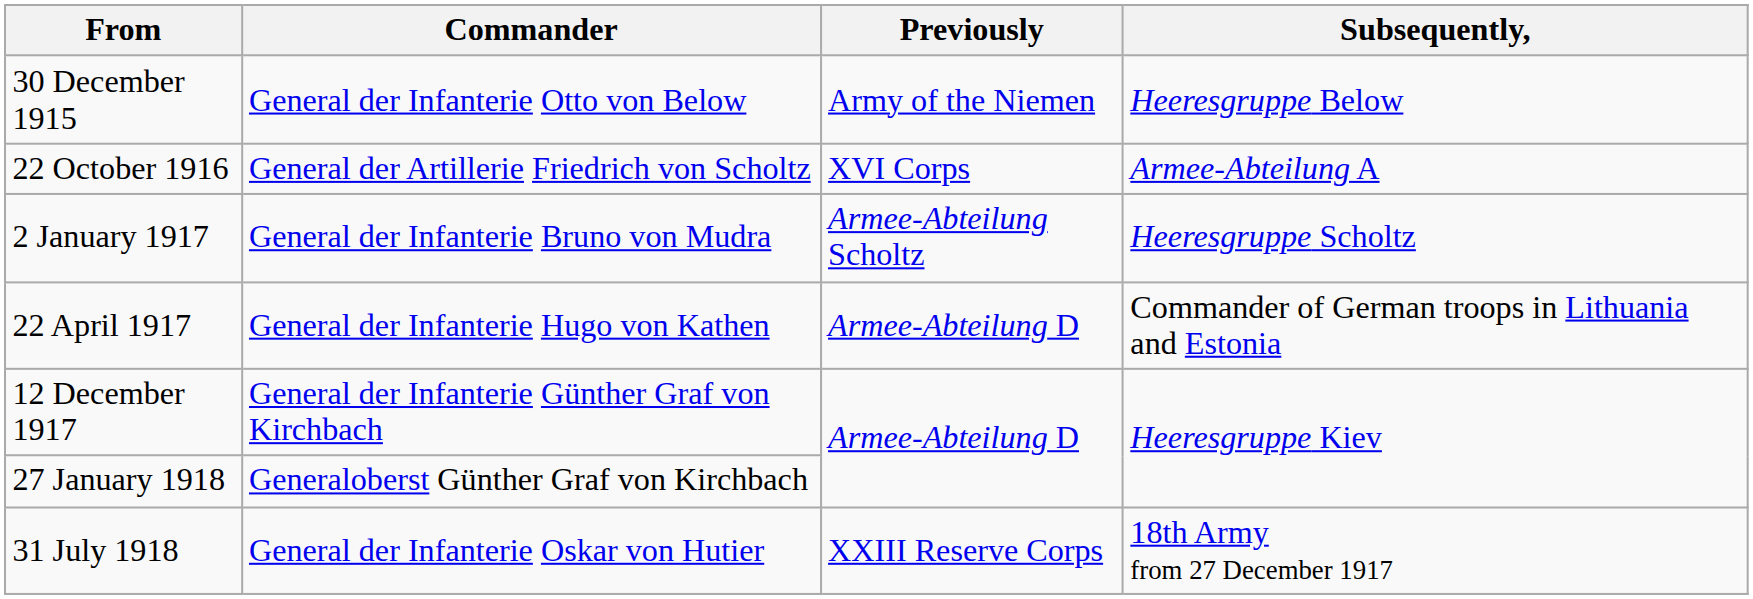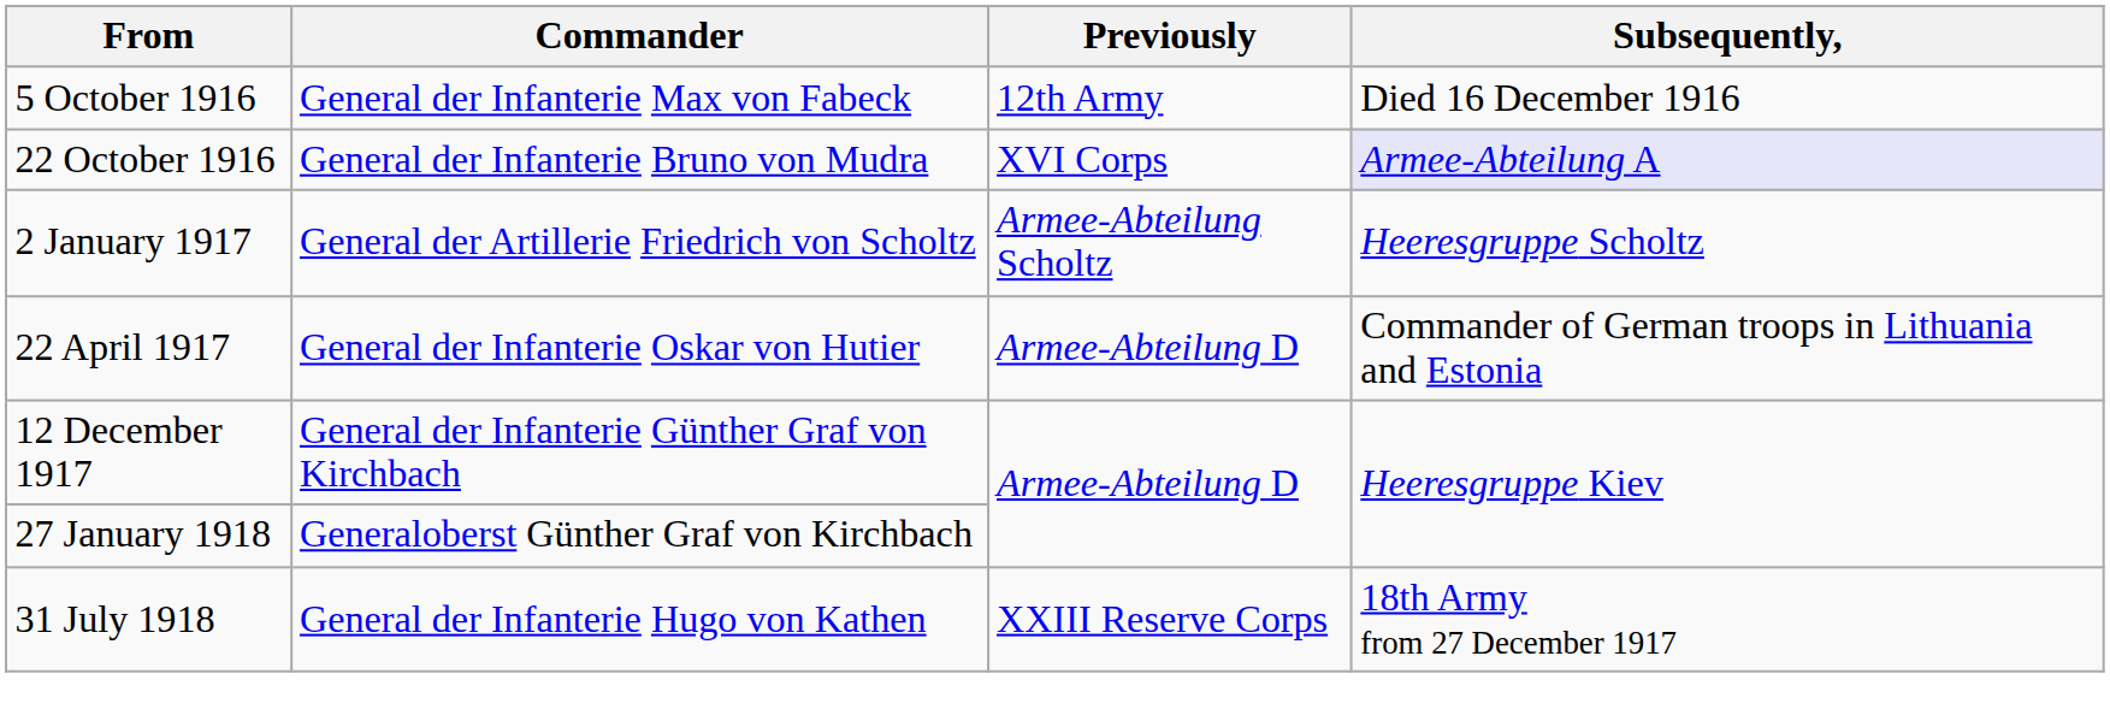 <table class="wikitable">
 <tr>
 <th>From</th>
 <th>Commander</th>
 <th>Previously</th>
 <th>Subsequently,</th>
 </tr>
 <tr>
-<td>30 December 1915</td>
-<td><a href='#'>General der Infanterie</a> <a href='#'>Otto von Below</a></td>
-<td><a href='#'>Army of the Niemen</a></td>
-<td><a href='#'><em>Heeresgruppe</em> Below</a></td>
+<td>5 October 1916</td>
+<td><a href='#'>General der Infanterie</a> <a href='#'>Max von Fabeck</a></td>
+<td><a href='#'>12th Army</a></td>
+<td>Died 16 December 1916</td>
 </tr>
 <tr>
 <td>22 October 1916</td>
-<td><a href='#'>General der Artillerie</a> <a href='#'>Friedrich von Scholtz</a></td>
+<td><a href='#'>General der Infanterie</a> <a href='#'>Bruno von Mudra</a></td>
 <td><a href='#'>XVI Corps</a></td>
-<td><a href='#'><em>Armee-Abteilung</em> A</a></td>
+<td style="background: lavender;"><a href='#'><em>Armee-Abteilung</em> A</a></td>
 </tr>
 <tr>
 <td>2 January 1917</td>
-<td><a href='#'>General der Infanterie</a> <a href='#'>Bruno von Mudra</a></td>
+<td><a href='#'>General der Artillerie</a> <a href='#'>Friedrich von Scholtz</a></td>
 <td><a href='#'><em>Armee-Abteilung</em> Scholtz</a></td>
 <td><a href='#'><em>Heeresgruppe</em> Scholtz</a></td>
 </tr>
 <tr>
 <td>22 April 1917</td>
-<td><a href='#'>General der Infanterie</a> <a href='#'>Hugo von Kathen</a></td>
+<td><a href='#'>General der Infanterie</a> <a href='#'>Oskar von Hutier</a></td>
 <td><a href='#'><em>Armee-Abteilung</em> D</a></td>
 <td>Commander of German troops in <a href='#'>Lithuania</a> and <a href='#'>Estonia</a></td>
 </tr>
 <tr>
 <td>12 December 1917</td>
 <td><a href='#'>General der Infanterie</a> <a href='#'>Günther Graf von Kirchbach</a></td>
 <td rowspan=2><a href='#'><em>Armee-Abteilung</em> D</a></td>
 <td rowspan=2><a href='#'><em>Heeresgruppe</em> Kiev</a></td>
 </tr>
 <tr>
 <td>27 January 1918</td>
 <td><a href='#'>Generaloberst</a> Günther Graf von Kirchbach</td>
 </tr>
 <tr>
 <td>31 July 1918</td>
-<td><a href='#'>General der Infanterie</a> <a href='#'>Oskar von Hutier</a></td>
+<td><a href='#'>General der Infanterie</a> <a href='#'>Hugo von Kathen</a></td>
 <td><a href='#'>XXIII Reserve Corps</a></td>
 <td><a href='#'>18th Army</a><br><small>from 27 December 1917</small></td>
 </tr>
 </table>
